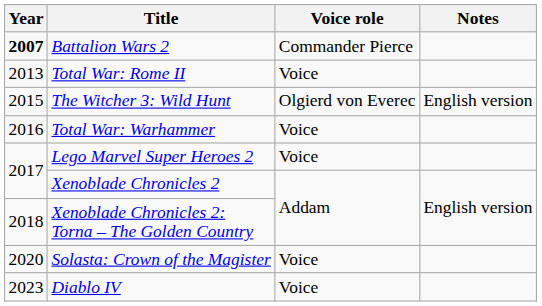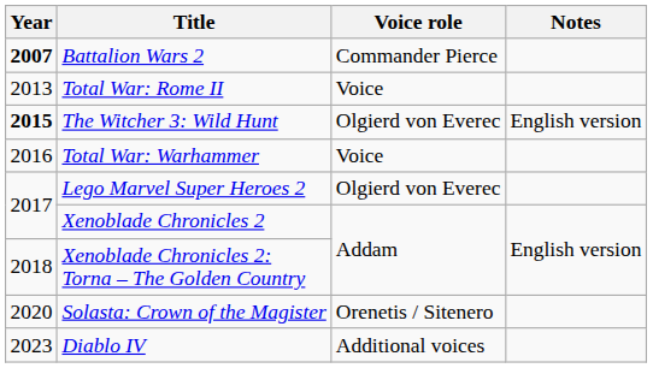 <table class="wikitable">
 <tr>
 <th>Year</th>
 <th>Title</th>
 <th>Voice role</th>
 <th>Notes</th>
 </tr>
 <tr>
 <td><strong>2007</strong></td>
 <td><em><a href='#'>Battalion Wars 2</a></em></td>
 <td>Commander Pierce</td>
 <td></td>
 </tr>
 <tr>
 <td>2013</td>
 <td><em><a href='#'>Total War: Rome II</a></em></td>
 <td>Voice</td>
 <td></td>
 </tr>
 <tr>
-<td>2015</td>
+<td><strong>2015</strong></td>
 <td><em><a href='#'>The Witcher 3: Wild Hunt</a></em></td>
 <td>Olgierd von Everec</td>
 <td>English version</td>
 </tr>
 <tr>
 <td>2016</td>
 <td><em><a href='#'>Total War: Warhammer</a></em></td>
 <td>Voice</td>
 <td></td>
 </tr>
 <tr>
 <td rowspan="2">2017</td>
 <td><em><a href='#'>Lego Marvel Super Heroes 2</a></em></td>
-<td>Voice</td>
+<td>Olgierd von Everec</td>
 <td></td>
 </tr>
 <tr>
 <td><em><a href='#'>Xenoblade Chronicles 2</a></em></td>
 <td rowspan="2">Addam</td>
 <td rowspan="2">English version</td>
 </tr>
 <tr>
 <td>2018</td>
 <td><em><a href='#'>Xenoblade Chronicles 2:<br>Torna – The Golden Country</a></em></td>
 </tr>
 <tr>
 <td>2020</td>
 <td><em><a href='#'>Solasta: Crown of the Magister</a></em></td>
-<td>Voice</td>
+<td>Orenetis / Sitenero</td>
 <td></td>
 </tr>
 <tr>
 <td>2023</td>
 <td><em><a href='#'>Diablo IV</a></em></td>
-<td>Voice</td>
+<td>Additional voices</td>
 </tr>
 </table>
